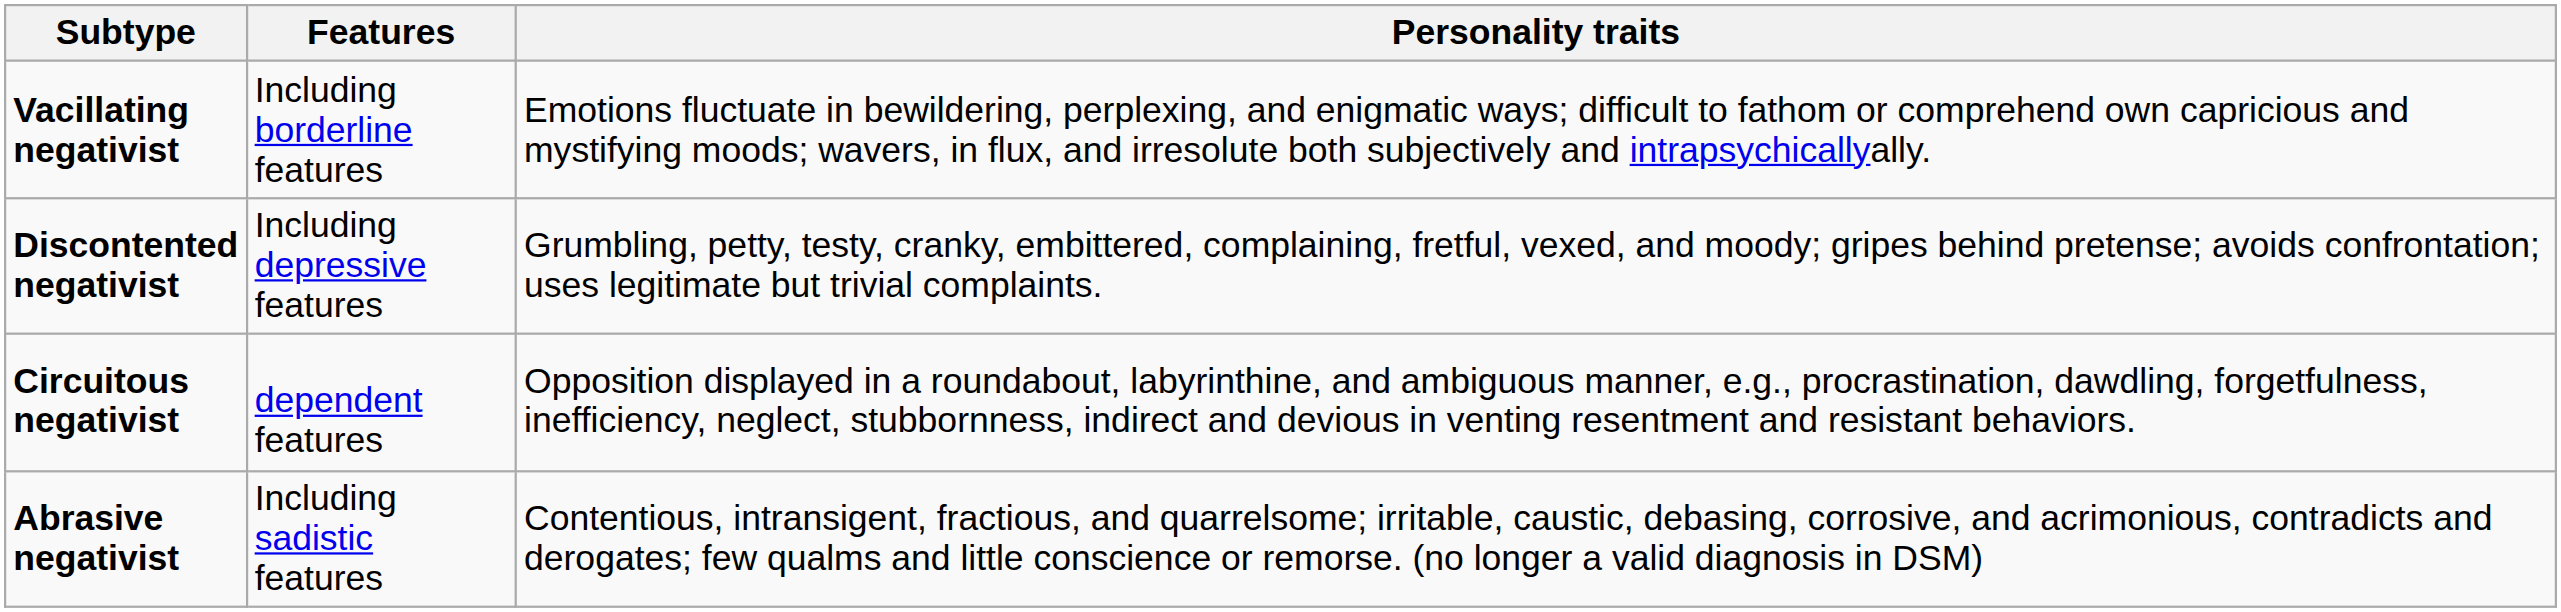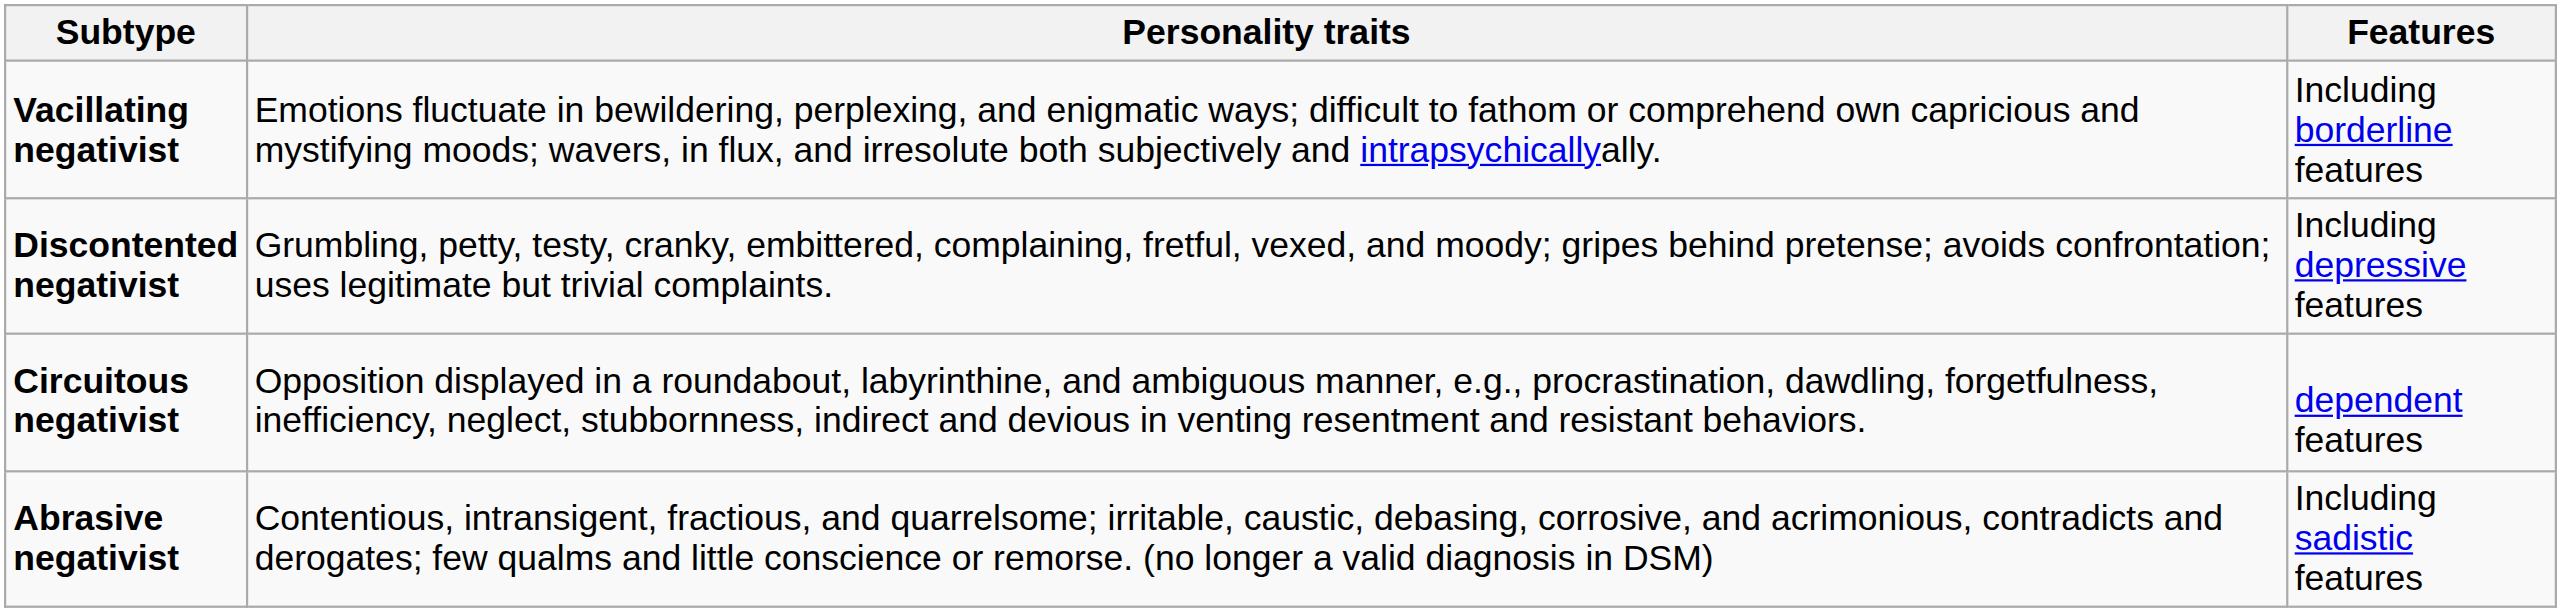 <table class="wikitable" style="max-width:1150px">
 <tr>
 <th>Subtype</th>
+<th>Personality traits</th>
 <th>Features</th>
-<th>Personality traits</th>
 </tr>
 <tr>
 <td><strong>Vacillating<br>negativist</strong></td>
+<td>Emotions fluctuate in bewildering, perplexing, and enigmatic ways; difficult to fathom or comprehend own capricious and mystifying moods; wavers, in flux, and irresolute both subjectively and <a href='#'>intrapsychically</a>ally.</td>
 <td>Including <a href='#'>borderline</a><br>features</td>
-<td>Emotions fluctuate in bewildering, perplexing, and enigmatic ways; difficult to fathom or comprehend own capricious and mystifying moods; wavers, in flux, and irresolute both subjectively and <a href='#'>intrapsychically</a>ally.</td>
 </tr>
 <tr>
 <td><strong>Discontented<br>negativist</strong></td>
+<td>Grumbling, petty, testy, cranky, embittered, complaining, fretful, vexed, and moody; gripes behind pretense; avoids confrontation; uses legitimate but trivial complaints.</td>
 <td>Including <a href='#'>depressive</a><br>features</td>
-<td>Grumbling, petty, testy, cranky, embittered, complaining, fretful, vexed, and moody; gripes behind pretense; avoids confrontation; uses legitimate but trivial complaints.</td>
 </tr>
 <tr>
 <td><strong>Circuitous<br>negativist</strong></td>
+<td>Opposition displayed in a roundabout, labyrinthine, and ambiguous manner, e.g., procrastination, dawdling, forgetfulness, inefficiency, neglect, stubbornness, indirect and devious in venting resentment and resistant behaviors.</td>
 <td><br><a href='#'>dependent</a> features</td>
-<td>Opposition displayed in a roundabout, labyrinthine, and ambiguous manner, e.g., procrastination, dawdling, forgetfulness, inefficiency, neglect, stubbornness, indirect and devious in venting resentment and resistant behaviors.</td>
 </tr>
 <tr>
 <td><strong>Abrasive<br>negativist</strong></td>
+<td>Contentious, intransigent, fractious, and quarrelsome; irritable, caustic, debasing, corrosive, and acrimonious, contradicts and derogates; few qualms and little conscience or remorse. (no longer a valid diagnosis in DSM)</td>
 <td>Including <a href='#'>sadistic</a><br>features</td>
-<td>Contentious, intransigent, fractious, and quarrelsome; irritable, caustic, debasing, corrosive, and acrimonious, contradicts and derogates; few qualms and little conscience or remorse. (no longer a valid diagnosis in DSM)</td>
 </tr>
 </table>
